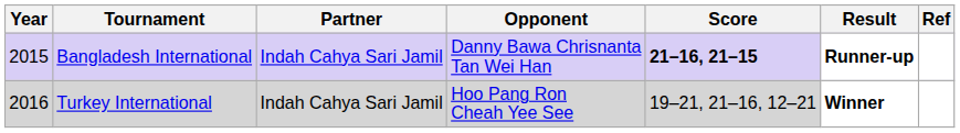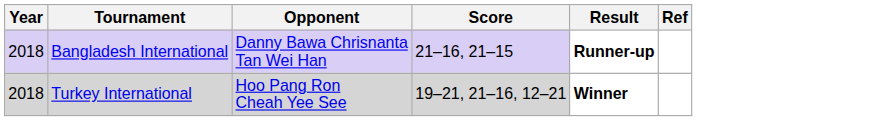 <table class="sortable wikitable" style="font-size: 90%">
 <tr>
 <th>Year</th>
 <th>Tournament</th>
-<th>Partner</th>
 <th>Opponent</th>
 <th>Score</th>
 <th>Result</th>
 <th>Ref</th>
 </tr>
 <tr style="background:#D8CEF6">
-<td align="center">2015</td>
+<td align="center">2018</td>
 <td align="left"><a href='#'>Bangladesh International</a></td>
-<td align="left"> <a href='#'>Indah Cahya Sari Jamil</a></td>
 <td align="left"> <a href='#'>Danny Bawa Chrisnanta</a><br> <a href='#'>Tan Wei Han</a></td>
-<td align="left"><strong>21–16, 21–15</strong></td>
+<td align="left">21–16, 21–15</td>
 <td style="text-align:left; background:white"> <strong>Runner-up</strong></td>
 <td style="text-align:center; background:white"></td>
 </tr>
 <tr style="background:#D5D5D5">
-<td align="center">2016</td>
+<td align="center">2018</td>
 <td align="left"><a href='#'>Turkey International</a></td>
-<td align="left"> Indah Cahya Sari Jamil</td>
 <td align="left"> <a href='#'>Hoo Pang Ron</a><br> <a href='#'>Cheah Yee See</a></td>
 <td align="left">19–21, 21–16, 12–21</td>
 <td style="text-align:left; background:white"> <strong>Winner</strong></td>
 <td style="text-align:center; background:white"></td>
 </tr>
 </table>
